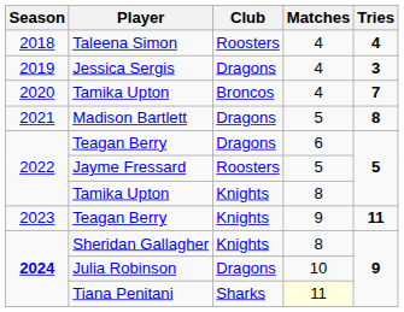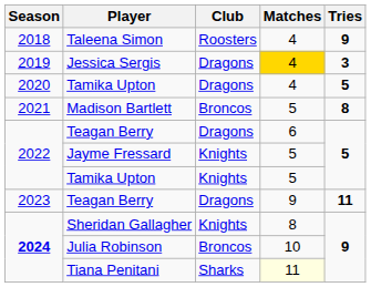 <table class="wikitable" style="text-align: center;">
 <tr>
 <th>Season</th>
 <th>Player</th>
 <th>Club</th>
 <th>Matches</th>
 <th>Tries</th>
 </tr>
 <tr>
 <td><a href='#'>2018</a></td>
 <td align=left><a href='#'>Taleena Simon</a></td>
 <td align=left> <a href='#'>Roosters</a></td>
 <td>4</td>
-<td><strong>4</strong></td>
+<td><strong>9</strong></td>
 </tr>
 <tr>
 <td><a href='#'>2019</a></td>
 <td align=left><a href='#'>Jessica Sergis</a></td>
 <td align=left> <a href='#'>Dragons</a></td>
-<td>4</td>
+<td style="background: gold;">4</td>
 <td><strong>3</strong></td>
 </tr>
 <tr>
 <td><a href='#'>2020</a></td>
 <td align=left><a href='#'>Tamika Upton</a></td>
-<td align=left> <a href='#'>Broncos</a></td>
+<td align=left> <a href='#'>Dragons</a></td>
 <td>4</td>
-<td><strong>7</strong></td>
+<td><strong>5</strong></td>
 </tr>
 <tr>
 <td><a href='#'>2021</a></td>
 <td align=left><a href='#'>Madison Bartlett</a></td>
-<td align=left> <a href='#'>Dragons</a></td>
+<td align=left> <a href='#'>Broncos</a></td>
 <td>5</td>
 <td><strong>8</strong></td>
 </tr>
 <tr>
 <td rowspan=3><a href='#'>2022</a></td>
 <td align=left><a href='#'>Teagan Berry</a></td>
 <td align=left> <a href='#'>Dragons</a></td>
 <td>6</td>
 <td rowspan=3><strong>5</strong></td>
 </tr>
 <tr>
 <td align=left><a href='#'>Jayme Fressard</a></td>
-<td align=left> <a href='#'>Roosters</a></td>
+<td align=left> <a href='#'>Knights</a></td>
 <td>5</td>
 </tr>
 <tr>
 <td align=left><a href='#'>Tamika Upton</a></td>
 <td align=left> <a href='#'>Knights</a></td>
-<td>8</td>
+<td>5</td>
 </tr>
 <tr>
 <td><a href='#'>2023</a></td>
 <td align=left><a href='#'>Teagan Berry</a></td>
-<td align=left> <a href='#'>Knights</a></td>
+<td align=left> <a href='#'>Dragons</a></td>
 <td>9</td>
 <td><strong>11</strong></td>
 </tr>
 <tr>
 <td rowspan=3><strong><a href='#'>2024</a></strong></td>
 <td align=left><a href='#'>Sheridan Gallagher</a></td>
 <td align=left> <a href='#'>Knights</a></td>
 <td>8</td>
 <td rowspan=3><strong>9</strong></td>
 </tr>
 <tr>
 <td align=left><a href='#'>Julia Robinson</a></td>
-<td align=left> <a href='#'>Dragons</a></td>
+<td align=left> <a href='#'>Broncos</a></td>
 <td>10</td>
 </tr>
 <tr>
 <td align=left><a href='#'>Tiana Penitani</a></td>
 <td align=left> <a href='#'>Sharks</a></td>
 <td style="background: lightyellow;">11</td>
 </tr>
 </table>
